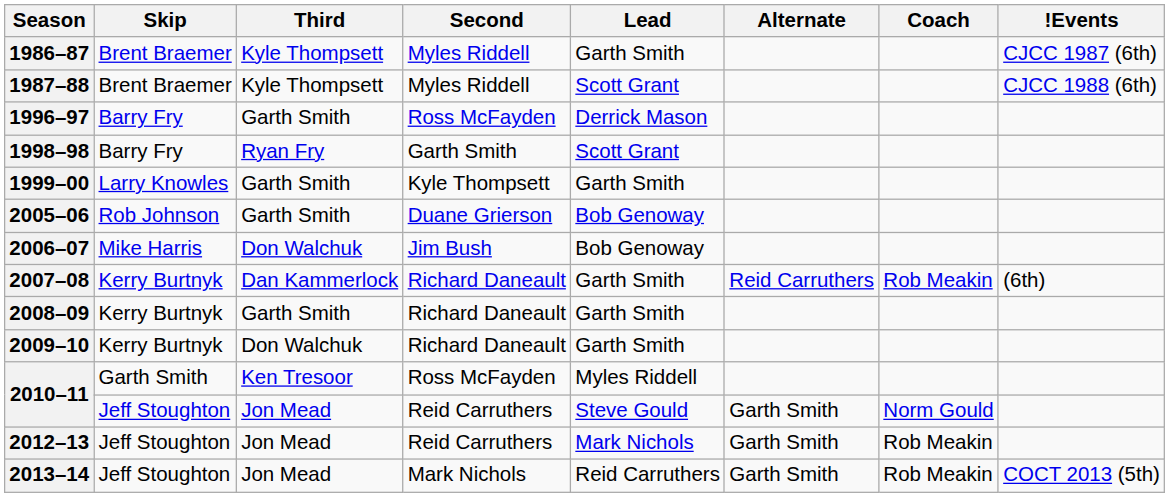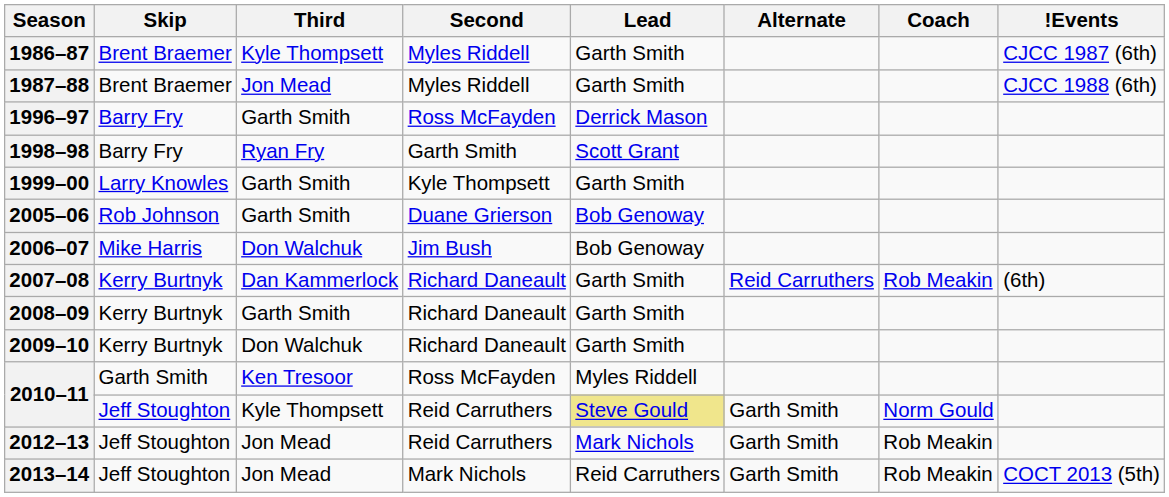 <table class="wikitable">
 <tr>
 <th scope="col">Season</th>
 <th scope="col">Skip</th>
 <th scope="col">Third</th>
 <th scope="col">Second</th>
 <th scope="col">Lead</th>
 <th scope="col">Alternate</th>
 <th scope="col">Coach</th>
 <th scope="col">!Events</th>
 </tr>
 <tr>
 <th scope="row">1986–87</th>
 <td><a href='#'>Brent Braemer</a></td>
 <td><a href='#'>Kyle Thompsett</a></td>
 <td><a href='#'>Myles Riddell</a></td>
 <td>Garth Smith</td>
 <td></td>
 <td></td>
 <td><a href='#'>CJCC 1987</a> (6th)</td>
 </tr>
 <tr>
 <th scope="row">1987–88</th>
 <td>Brent Braemer</td>
-<td>Kyle Thompsett</td>
+<td><a href='#'>Jon Mead</a></td>
 <td>Myles Riddell</td>
-<td><a href='#'>Scott Grant</a></td>
+<td>Garth Smith</td>
 <td></td>
 <td></td>
 <td><a href='#'>CJCC 1988</a> (6th)</td>
 </tr>
 <tr>
 <th scope="row">1996–97</th>
 <td><a href='#'>Barry Fry</a></td>
 <td>Garth Smith</td>
 <td><a href='#'>Ross McFayden</a></td>
 <td><a href='#'>Derrick Mason</a></td>
 <td></td>
 <td></td>
 <td></td>
 </tr>
 <tr>
 <th scope="row">1998–98</th>
 <td>Barry Fry</td>
 <td><a href='#'>Ryan Fry</a></td>
 <td>Garth Smith</td>
 <td><a href='#'>Scott Grant</a></td>
 <td></td>
 <td></td>
 <td></td>
 </tr>
 <tr>
 <th scope="row">1999–00</th>
 <td><a href='#'>Larry Knowles</a></td>
 <td>Garth Smith</td>
 <td>Kyle Thompsett</td>
 <td>Garth Smith</td>
 <td></td>
 <td></td>
 <td></td>
 </tr>
 <tr>
 <th scope="row">2005–06</th>
 <td><a href='#'>Rob Johnson</a></td>
 <td>Garth Smith</td>
 <td><a href='#'>Duane Grierson</a></td>
 <td><a href='#'>Bob Genoway</a></td>
 <td></td>
 <td></td>
 <td></td>
 </tr>
 <tr>
 <th scope="row">2006–07</th>
 <td><a href='#'>Mike Harris</a></td>
 <td><a href='#'>Don Walchuk</a></td>
 <td><a href='#'>Jim Bush</a></td>
 <td>Bob Genoway</td>
 <td></td>
 <td></td>
 <td></td>
 </tr>
 <tr>
 <th scope="row">2007–08</th>
 <td><a href='#'>Kerry Burtnyk</a></td>
 <td><a href='#'>Dan Kammerlock</a></td>
 <td><a href='#'>Richard Daneault</a></td>
 <td>Garth Smith</td>
 <td><a href='#'>Reid Carruthers</a></td>
 <td><a href='#'>Rob Meakin</a></td>
 <td> (6th)</td>
 </tr>
 <tr>
 <th scope="row">2008–09</th>
 <td>Kerry Burtnyk</td>
 <td>Garth Smith</td>
 <td>Richard Daneault</td>
 <td>Garth Smith</td>
 <td></td>
 <td></td>
 <td></td>
 </tr>
 <tr>
 <th scope="row">2009–10</th>
 <td>Kerry Burtnyk</td>
 <td>Don Walchuk</td>
 <td>Richard Daneault</td>
 <td>Garth Smith</td>
 <td></td>
 <td></td>
 <td></td>
 </tr>
 <tr>
 <th scope="row" rowspan=2>2010–11</th>
 <td>Garth Smith</td>
 <td><a href='#'>Ken Tresoor</a></td>
 <td>Ross McFayden</td>
 <td>Myles Riddell</td>
 <td></td>
 <td></td>
 <td></td>
 </tr>
 <tr>
 <td><a href='#'>Jeff Stoughton</a></td>
-<td><a href='#'>Jon Mead</a></td>
+<td>Kyle Thompsett</td>
 <td>Reid Carruthers</td>
-<td><a href='#'>Steve Gould</a></td>
+<td style="background: khaki;"><a href='#'>Steve Gould</a></td>
 <td>Garth Smith</td>
 <td><a href='#'>Norm Gould</a></td>
 <td> <br> </td>
 </tr>
 <tr>
 <th scope="row">2012–13</th>
 <td>Jeff Stoughton</td>
 <td>Jon Mead</td>
 <td>Reid Carruthers</td>
 <td><a href='#'>Mark Nichols</a></td>
 <td>Garth Smith</td>
 <td>Rob Meakin</td>
 <td> </td>
 </tr>
 <tr>
 <th scope="row">2013–14</th>
 <td>Jeff Stoughton</td>
 <td>Jon Mead</td>
 <td>Mark Nichols</td>
 <td>Reid Carruthers</td>
 <td>Garth Smith</td>
 <td>Rob Meakin</td>
 <td><a href='#'>COCT 2013</a> (5th)<br> </td>
 </tr>
 </table>
